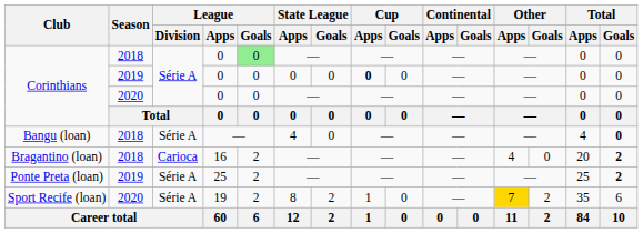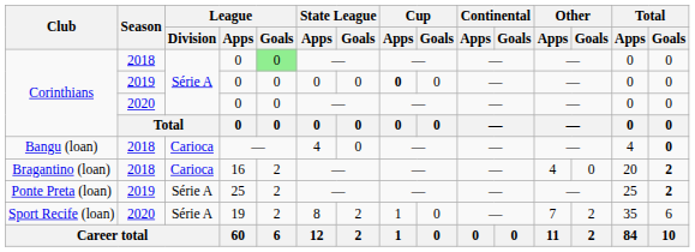 <table class="wikitable" style="text-align: center;">
 <tr>
 <th rowspan="2">Club</th>
 <th rowspan="2">Season</th>
 <th colspan="3">League</th>
 <th colspan="2">State League</th>
 <th colspan="2">Cup</th>
 <th colspan="2">Continental</th>
 <th colspan="2">Other</th>
 <th colspan="2">Total</th>
 </tr>
 <tr>
 <th>Division</th>
 <th>Apps</th>
 <th>Goals</th>
 <th>Apps</th>
 <th>Goals</th>
 <th>Apps</th>
 <th>Goals</th>
 <th>Apps</th>
 <th>Goals</th>
 <th>Apps</th>
 <th>Goals</th>
 <th>Apps</th>
 <th>Goals</th>
 </tr>
 <tr>
 <td rowspan="4" valign="center"><a href='#'>Corinthians</a></td>
 <td><a href='#'>2018</a></td>
 <td rowspan="3"><a href='#'>Série A</a></td>
 <td>0</td>
 <td style="background: lightgreen;">0</td>
 <td colspan="2">—</td>
 <td colspan="2">—</td>
 <td colspan="2">—</td>
 <td colspan="2">—</td>
 <td>0</td>
 <td>0</td>
 </tr>
 <tr>
 <td><a href='#'>2019</a></td>
 <td>0</td>
 <td>0</td>
 <td>0</td>
 <td>0</td>
 <td><strong>0</strong></td>
 <td>0</td>
 <td colspan="2">—</td>
 <td colspan="2">—</td>
 <td>0</td>
 <td>0</td>
 </tr>
 <tr>
 <td><a href='#'>2020</a></td>
 <td>0</td>
 <td>0</td>
 <td colspan="2">—</td>
 <td colspan="2">—</td>
 <td colspan="2">—</td>
 <td colspan="2">—</td>
 <td>0</td>
 <td>0</td>
 </tr>
 <tr>
 <th colspan="2">Total</th>
 <th>0</th>
 <th>0</th>
 <th>0</th>
 <th>0</th>
 <th>0</th>
 <th>0</th>
 <th colspan="2">—</th>
 <th colspan="2">—</th>
 <th>0</th>
 <th>0</th>
 </tr>
 <tr>
 <td valign="center"><a href='#'>Bangu</a> (loan)</td>
 <td><a href='#'>2018</a></td>
-<td>Série A</td>
+<td><a href='#'>Carioca</a></td>
 <td colspan="2">—</td>
 <td>4</td>
 <td>0</td>
 <td colspan="2">—</td>
 <td colspan="2">—</td>
 <td colspan="2">—</td>
 <td>4</td>
 <td><strong>0</strong></td>
 </tr>
 <tr>
 <td valign="center"><a href='#'>Bragantino</a> (loan)</td>
 <td><a href='#'>2018</a></td>
 <td><a href='#'>Carioca</a></td>
 <td>16</td>
 <td>2</td>
 <td colspan="2">—</td>
 <td colspan="2">—</td>
 <td colspan="2">—</td>
 <td>4</td>
 <td>0</td>
 <td>20</td>
 <td><strong>2</strong></td>
 </tr>
 <tr>
 <td valign="center"><a href='#'>Ponte Preta</a> (loan)</td>
 <td><a href='#'>2019</a></td>
 <td>Série A</td>
 <td>25</td>
 <td>2</td>
 <td colspan="2">—</td>
 <td colspan="2">—</td>
 <td colspan="2">—</td>
 <td colspan="2">—</td>
 <td>25</td>
 <td><strong>2</strong></td>
 </tr>
 <tr>
 <td valign="center"><a href='#'>Sport Recife</a> (loan)</td>
 <td><a href='#'>2020</a></td>
 <td>Série A</td>
 <td>19</td>
 <td>2</td>
 <td>8</td>
 <td>2</td>
 <td>1</td>
 <td>0</td>
 <td colspan="2">—</td>
-<td style="background: gold;">7</td>
+<td>7</td>
 <td>2</td>
 <td>35</td>
 <td>6</td>
 </tr>
 <tr>
 <th colspan="3"><strong>Career total</strong></th>
 <th>60</th>
 <th>6</th>
 <th>12</th>
 <th>2</th>
 <th>1</th>
 <th>0</th>
 <th>0</th>
 <th>0</th>
 <th>11</th>
 <th>2</th>
 <th>84</th>
 <th>10</th>
 </tr>
 </table>
